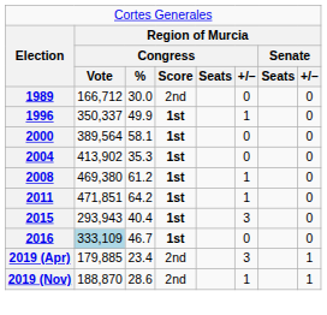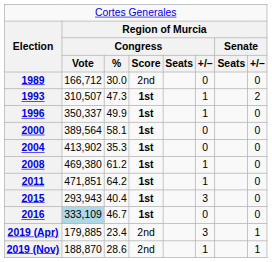 <table class="wikitable" style="font-size:97%; text-align:center;">
 <tr>
 <td colspan="8"><a href='#'>Cortes Generales</a></td>
 </tr>
 <tr>
 <th rowspan="3">Election</th>
 <th colspan="7">Region of Murcia</th>
 </tr>
 <tr>
 <th colspan="5">Congress</th>
 <th colspan="2">Senate</th>
 </tr>
 <tr>
 <th>Vote</th>
 <th>%</th>
 <th>Score</th>
 <th>Seats</th>
 <th>+/–</th>
 <th>Seats</th>
 <th>+/–</th>
 </tr>
 <tr>
 <th><a href='#'>1989</a></th>
 <td>166,712</td>
 <td>30.0</td>
 <td>2nd</td>
 <td></td>
 <td>0</td>
 <td></td>
 <td>0</td>
+</tr>
+<tr>
+<th><a href='#'>1993</a></th>
+<td>310,507</td>
+<td>47.3</td>
+<td><strong>1st</strong></td>
+<td></td>
+<td>1</td>
+<td></td>
+<td>2</td>
 </tr>
 <tr>
 <th><a href='#'>1996</a></th>
 <td>350,337</td>
 <td>49.9</td>
 <td><strong>1st</strong></td>
 <td></td>
 <td>1</td>
 <td></td>
 <td>0</td>
 </tr>
 <tr>
 <th><a href='#'>2000</a></th>
 <td>389,564</td>
 <td>58.1</td>
 <td><strong>1st</strong></td>
 <td></td>
 <td>0</td>
 <td></td>
 <td>0</td>
 </tr>
 <tr>
 <th><a href='#'>2004</a></th>
 <td>413,902</td>
 <td>35.3</td>
 <td><strong>1st</strong></td>
 <td></td>
 <td>0</td>
 <td></td>
 <td>0</td>
 </tr>
 <tr>
 <th><a href='#'>2008</a></th>
 <td>469,380</td>
 <td>61.2</td>
 <td><strong>1st</strong></td>
 <td></td>
 <td>1</td>
 <td></td>
 <td>0</td>
 </tr>
 <tr>
 <th><a href='#'>2011</a></th>
 <td>471,851</td>
 <td>64.2</td>
 <td><strong>1st</strong></td>
 <td></td>
 <td>1</td>
 <td></td>
 <td>0</td>
 </tr>
 <tr>
 <th><a href='#'>2015</a></th>
 <td>293,943</td>
 <td>40.4</td>
 <td><strong>1st</strong></td>
 <td></td>
 <td>3</td>
 <td></td>
 <td>0</td>
 </tr>
 <tr>
 <th><a href='#'>2016</a></th>
 <td style="background: lightblue;">333,109</td>
 <td>46.7</td>
 <td><strong>1st</strong></td>
 <td></td>
 <td>0</td>
 <td></td>
 <td>0</td>
 </tr>
 <tr>
 <th><a href='#'>2019 (Apr)</a></th>
 <td>179,885</td>
 <td>23.4</td>
 <td>2nd</td>
 <td></td>
 <td>3</td>
 <td></td>
 <td>1</td>
 </tr>
 <tr>
 <th><a href='#'>2019 (Nov)</a></th>
 <td>188,870</td>
 <td>28.6</td>
 <td>2nd</td>
 <td></td>
 <td>1</td>
 <td></td>
 <td>1</td>
 </tr>
 </table>
